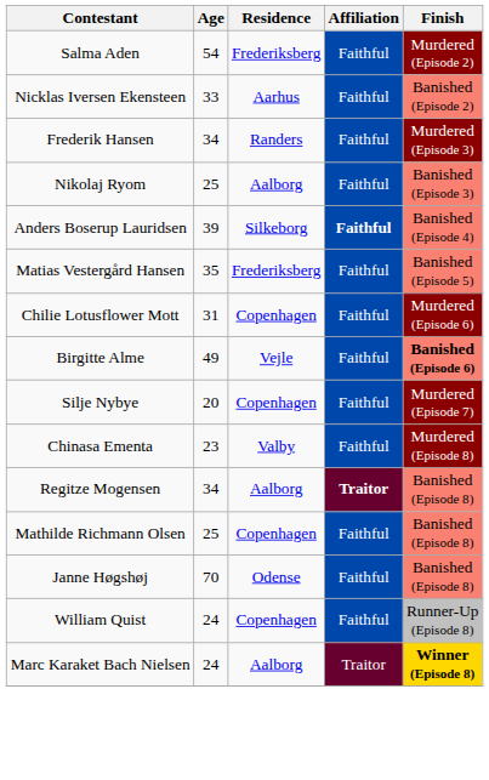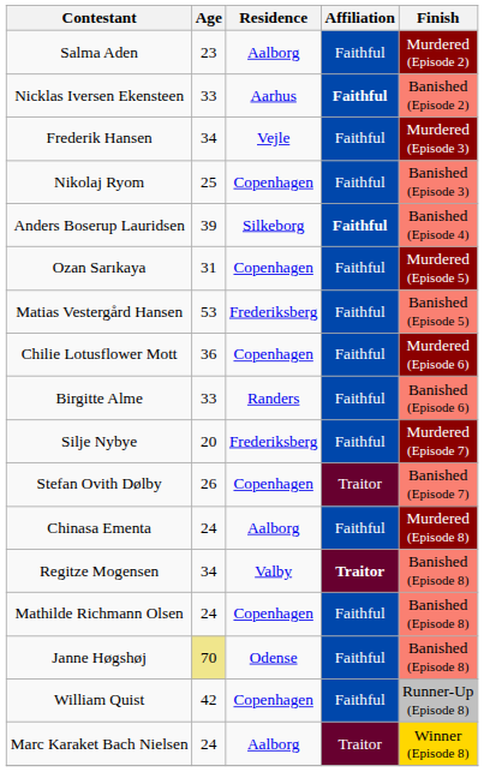 <table class="wikitable sortable" style="margin:auto; text-align:center">
 <tr>
 <th>Contestant</th>
 <th>Age</th>
 <th>Residence</th>
 <th>Affiliation</th>
 <th>Finish</th>
 </tr>
 <tr>
 <td>Salma Aden</td>
-<td>54</td>
-<td><a href='#'>Frederiksberg</a></td>
+<td>23</td>
+<td><a href='#'>Aalborg</a></td>
 <td bgcolor="#0047AB" span style="color:#FFFFFF">Faithful</td>
 <td style="background:darkred; color:white">Murdered<br><small>(Episode 2)</small></td>
 </tr>
 <tr>
 <td>Nicklas Iversen Ekensteen</td>
 <td>33</td>
 <td><a href='#'>Aarhus</a></td>
-<td bgcolor="#0047AB" span style="color:#FFFFFF">Faithful</td>
+<td bgcolor="#0047AB" span style="color:#FFFFFF"><strong>Faithful</strong></td>
 <td style="background:salmon">Banished<br><small>(Episode 2)</small></td>
 </tr>
 <tr>
 <td>Frederik Hansen</td>
 <td>34</td>
-<td><a href='#'>Randers</a></td>
+<td><a href='#'>Vejle</a></td>
 <td bgcolor="#0047AB" span style="color:#FFFFFF">Faithful</td>
 <td style="background:darkred; color:white">Murdered<br><small>(Episode 3)</small></td>
 </tr>
 <tr>
 <td>Nikolaj Ryom</td>
 <td>25</td>
-<td><a href='#'>Aalborg</a></td>
+<td><a href='#'>Copenhagen</a></td>
 <td bgcolor="#0047AB" span style="color:#FFFFFF">Faithful</td>
 <td style="background:salmon">Banished<br><small>(Episode 3)</small></td>
 </tr>
 <tr>
 <td>Anders Boserup Lauridsen</td>
 <td>39</td>
 <td><a href='#'>Silkeborg</a></td>
 <td bgcolor="#0047AB" span style="color:#FFFFFF"><strong>Faithful</strong></td>
 <td style="background:salmon">Banished<br><small>(Episode 4)</small></td>
 </tr>
 <tr>
+<td>Ozan Sarıkaya</td>
+<td>31</td>
+<td><a href='#'>Copenhagen</a></td>
+<td bgcolor="#0047AB" span style="color:#FFFFFF">Faithful</td>
+<td style="background:darkred; color:white">Murdered<br><small>(Episode 5)</small></td>
+</tr>
+<tr>
 <td>Matias Vestergård Hansen</td>
-<td>35</td>
+<td>53</td>
 <td><a href='#'>Frederiksberg</a></td>
 <td bgcolor="#0047AB" span style="color:#FFFFFF">Faithful</td>
 <td style="background:salmon">Banished<br><small>(Episode 5)</small></td>
 </tr>
 <tr>
 <td>Chilie Lotusflower Mott</td>
-<td>31</td>
+<td>36</td>
 <td><a href='#'>Copenhagen</a></td>
 <td bgcolor="#0047AB" span style="color:#FFFFFF">Faithful</td>
 <td style="background:darkred; color:white">Murdered<br><small>(Episode 6)</small></td>
 </tr>
 <tr>
 <td>Birgitte Alme</td>
-<td>49</td>
-<td><a href='#'>Vejle</a></td>
+<td>33</td>
+<td><a href='#'>Randers</a></td>
 <td bgcolor="#0047AB" span style="color:#FFFFFF">Faithful</td>
-<td style="background:salmon"><strong>Banished<br><small>(Episode 6)</small></strong></td>
+<td style="background:salmon">Banished<br><small>(Episode 6)</small></td>
 </tr>
 <tr>
 <td>Silje Nybye</td>
 <td>20</td>
-<td><a href='#'>Copenhagen</a></td>
+<td><a href='#'>Frederiksberg</a></td>
 <td bgcolor="#0047AB" span style="color:#FFFFFF">Faithful</td>
 <td style="background:darkred; color:white">Murdered<br><small>(Episode 7)</small></td>
 </tr>
 <tr>
+<td>Stefan Ovith Dølby</td>
+<td>26</td>
+<td><a href='#'>Copenhagen</a></td>
+<td bgcolor="#67002F" span style="color:#FFFFFF">Traitor</td>
+<td style="background:salmon">Banished<br><small>(Episode 7)</small></td>
+</tr>
+<tr>
 <td>Chinasa Ementa</td>
-<td>23</td>
-<td><a href='#'>Valby</a></td>
+<td>24</td>
+<td><a href='#'>Aalborg</a></td>
 <td bgcolor="#0047AB" span style="color:#FFFFFF">Faithful</td>
 <td style="background:darkred; color:white">Murdered<br><small>(Episode 8)</small></td>
 </tr>
 <tr>
 <td>Regitze Mogensen</td>
 <td>34</td>
-<td><a href='#'>Aalborg</a></td>
+<td><a href='#'>Valby</a></td>
 <td bgcolor="#67002F" span style="color:#FFFFFF"><strong>Traitor</strong></td>
 <td style="background:salmon">Banished<br><small>(Episode 8)</small></td>
 </tr>
 <tr>
 <td>Mathilde Richmann Olsen</td>
-<td>25</td>
+<td>24</td>
 <td><a href='#'>Copenhagen</a></td>
 <td bgcolor="#0047AB" span style="color:#FFFFFF">Faithful</td>
 <td style="background:salmon">Banished<br><small>(Episode 8)</small></td>
 </tr>
 <tr>
 <td>Janne Høgshøj</td>
-<td>70</td>
+<td style="background: khaki;">70</td>
 <td><a href='#'>Odense</a></td>
 <td bgcolor="#0047AB" span style="color:#FFFFFF">Faithful</td>
 <td style="background:salmon">Banished<br><small>(Episode 8)</small></td>
 </tr>
 <tr>
 <td>William Quist</td>
-<td>24</td>
+<td>42</td>
 <td><a href='#'>Copenhagen</a></td>
 <td bgcolor="#0047AB" span style="color:#FFFFFF">Faithful</td>
 <td style="background:silver">Runner-Up<br><small>(Episode 8)</small></td>
 </tr>
 <tr>
 <td>Marc Karaket Bach Nielsen</td>
 <td>24</td>
 <td><a href='#'>Aalborg</a></td>
 <td bgcolor="#67002F" span style="color:#FFFFFF">Traitor</td>
-<td style="background:gold"><strong>Winner<br><small>(Episode 8)</small></strong></td>
+<td style="background:gold">Winner<br><small>(Episode 8)</small></td>
 </tr>
 <tr>
 </tr>
 </table>
